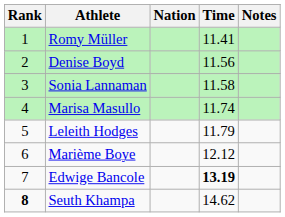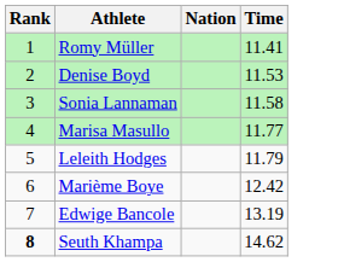 <table class="wikitable sortable" style="text-align:center">
 <tr>
 <th>Rank</th>
 <th>Athlete</th>
 <th>Nation</th>
 <th>Time</th>
-<th>Notes</th>
 </tr>
 <tr style="background:#bbf3bb;">
 <td>1</td>
 <td align=left><a href='#'>Romy Müller</a></td>
 <td align=left></td>
 <td>11.41</td>
-<td></td>
 </tr>
 <tr style="background:#bbf3bb;">
 <td>2</td>
 <td align=left><a href='#'>Denise Boyd</a></td>
 <td align=left></td>
-<td>11.56</td>
-<td></td>
+<td>11.53</td>
 </tr>
 <tr style="background:#bbf3bb;">
 <td>3</td>
 <td align=left><a href='#'>Sonia Lannaman</a></td>
 <td align=left></td>
 <td>11.58</td>
-<td></td>
 </tr>
 <tr style="background:#bbf3bb;">
 <td>4</td>
 <td align=left><a href='#'>Marisa Masullo</a></td>
 <td align=left></td>
-<td>11.74</td>
-<td></td>
+<td>11.77</td>
 </tr>
 <tr>
 <td>5</td>
 <td align=left><a href='#'>Leleith Hodges</a></td>
 <td align=left></td>
 <td>11.79</td>
-<td></td>
 </tr>
 <tr>
 <td>6</td>
 <td align=left><a href='#'>Marième Boye</a></td>
 <td align=left></td>
-<td>12.12</td>
-<td></td>
+<td>12.42</td>
 </tr>
 <tr>
 <td>7</td>
 <td align=left><a href='#'>Edwige Bancole</a></td>
 <td align=left></td>
-<td><strong>13.19</strong></td>
-<td></td>
+<td>13.19</td>
 </tr>
 <tr>
 <td><strong>8</strong></td>
 <td align=left><a href='#'>Seuth Khampa</a></td>
 <td align=left></td>
 <td>14.62</td>
-<td></td>
 </tr>
 </table>
